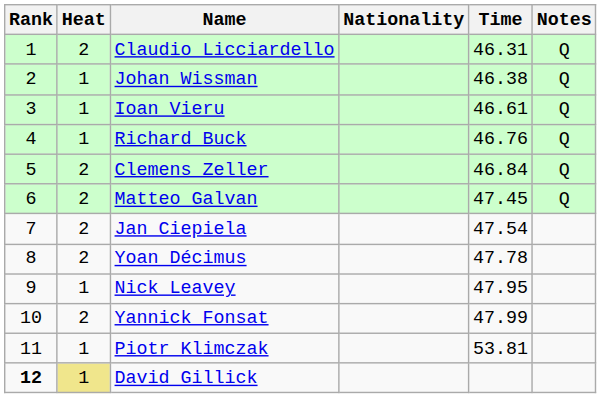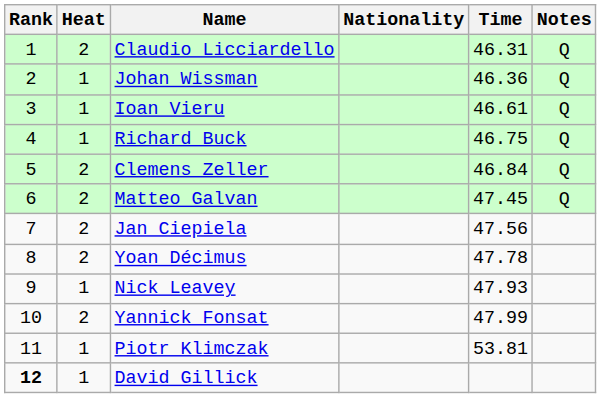 <table class="wikitable sortable" style="text-align:center">
 <tr>
 <th>Rank</th>
 <th>Heat</th>
 <th>Name</th>
 <th>Nationality</th>
 <th>Time</th>
 <th>Notes</th>
 </tr>
 <tr bgcolor=ccffcc>
 <td>1</td>
 <td>2</td>
 <td align="left"><a href='#'>Claudio Licciardello</a></td>
 <td align=left></td>
 <td>46.31</td>
 <td>Q</td>
 </tr>
 <tr bgcolor=ccffcc>
 <td>2</td>
 <td>1</td>
 <td align="left"><a href='#'>Johan Wissman</a></td>
 <td align=left></td>
-<td>46.38</td>
+<td>46.36</td>
 <td>Q</td>
 </tr>
 <tr bgcolor=ccffcc>
 <td>3</td>
 <td>1</td>
 <td align="left"><a href='#'>Ioan Vieru</a></td>
 <td align=left></td>
 <td>46.61</td>
 <td>Q</td>
 </tr>
 <tr bgcolor=ccffcc>
 <td>4</td>
 <td>1</td>
 <td align="left"><a href='#'>Richard Buck</a></td>
 <td align=left></td>
-<td>46.76</td>
+<td>46.75</td>
 <td>Q</td>
 </tr>
 <tr bgcolor=ccffcc>
 <td>5</td>
 <td>2</td>
 <td align="left"><a href='#'>Clemens Zeller</a></td>
 <td align=left></td>
 <td>46.84</td>
 <td>Q</td>
 </tr>
 <tr bgcolor=ccffcc>
 <td>6</td>
 <td>2</td>
 <td align="left"><a href='#'>Matteo Galvan</a></td>
 <td align=left></td>
 <td>47.45</td>
 <td>Q</td>
 </tr>
 <tr>
 <td>7</td>
 <td>2</td>
 <td align="left"><a href='#'>Jan Ciepiela</a></td>
 <td align=left></td>
-<td>47.54</td>
+<td>47.56</td>
 <td></td>
 </tr>
 <tr>
 <td>8</td>
 <td>2</td>
 <td align="left"><a href='#'>Yoan Décimus</a></td>
 <td align=left></td>
 <td>47.78</td>
 <td></td>
 </tr>
 <tr>
 <td>9</td>
 <td>1</td>
 <td align="left"><a href='#'>Nick Leavey</a></td>
 <td align=left></td>
-<td>47.95</td>
+<td>47.93</td>
 <td></td>
 </tr>
 <tr>
 <td>10</td>
 <td>2</td>
 <td align="left"><a href='#'>Yannick Fonsat</a></td>
 <td align=left></td>
 <td>47.99</td>
 <td></td>
 </tr>
 <tr>
 <td>11</td>
 <td>1</td>
 <td align="left"><a href='#'>Piotr Klimczak</a></td>
 <td align=left></td>
 <td>53.81</td>
 <td></td>
 </tr>
 <tr>
 <td><strong>12</strong></td>
-<td style="background: khaki;">1</td>
+<td>1</td>
 <td align="left"><a href='#'>David Gillick</a></td>
 <td align=left></td>
 <td></td>
 <td></td>
 </tr>
 </table>
